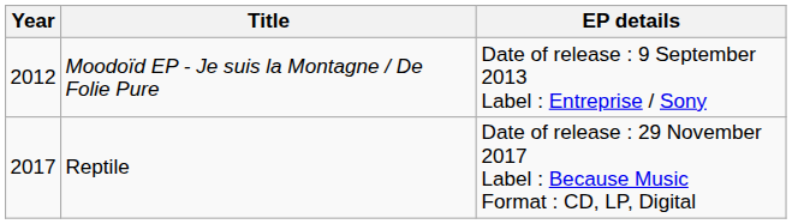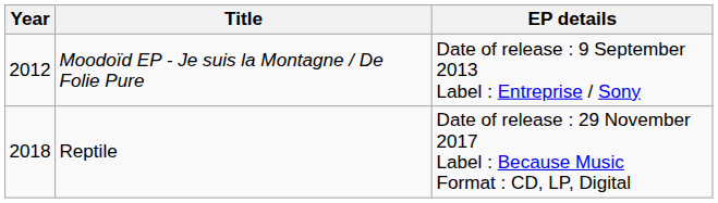 <table class="wikitable">
 <tr>
 <th>Year</th>
 <th>Title</th>
 <th>EP details</th>
 </tr>
 <tr>
 <td>2012</td>
 <td><em>Moodoïd EP - Je suis la Montagne / De Folie Pure</em></td>
 <td>Date of release : 9 September 2013<br>Label : <a href='#'>Entreprise</a> / <a href='#'>Sony</a></td>
 </tr>
 <tr>
-<td>2017</td>
+<td>2018</td>
 <td>Reptile</td>
 <td>Date of release : 29 November 2017<br>Label : <a href='#'>Because Music</a><br>Format : CD, LP, Digital</td>
 </tr>
 </table>
